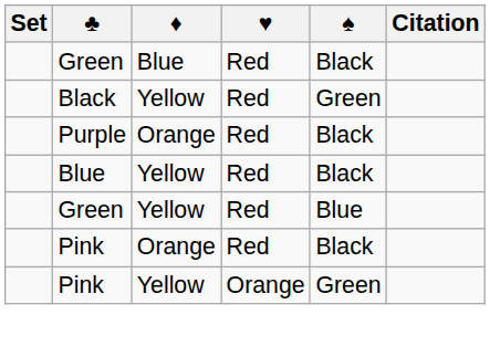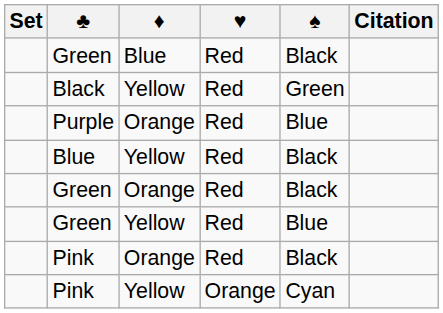 <table class="wikitable floatright">
 <tr>
 <th title="Image">Set</th>
 <th title="Clubs">♣</th>
 <th title="Diamonds">♦</th>
 <th title="Hearts">♥</th>
 <th title="Spades">♠</th>
 <th>Citation</th>
 </tr>
 <tr>
 <td></td>
 <td>Green</td>
 <td>Blue</td>
 <td>Red</td>
 <td>Black</td>
 <td></td>
 </tr>
 <tr>
 <td></td>
 <td>Black</td>
 <td>Yellow</td>
 <td>Red</td>
 <td>Green</td>
 <td></td>
 </tr>
 <tr>
 <td></td>
 <td>Purple</td>
 <td>Orange</td>
 <td>Red</td>
-<td>Black</td>
+<td>Blue</td>
 <td></td>
 </tr>
 <tr>
 <td></td>
 <td>Blue</td>
 <td>Yellow</td>
+<td>Red</td>
+<td>Black</td>
+<td></td>
+</tr>
+<tr>
+<td></td>
+<td>Green</td>
+<td>Orange</td>
 <td>Red</td>
 <td>Black</td>
 <td></td>
 </tr>
 <tr>
 <td></td>
 <td>Green</td>
 <td>Yellow</td>
 <td>Red</td>
 <td>Blue</td>
 <td></td>
 </tr>
 <tr>
 <td></td>
 <td>Pink</td>
 <td>Orange</td>
 <td>Red</td>
 <td>Black</td>
 <td></td>
 </tr>
 <tr>
 <td></td>
 <td>Pink</td>
 <td>Yellow</td>
 <td>Orange</td>
-<td>Green</td>
+<td>Cyan</td>
 <td></td>
 </tr>
 </table>
